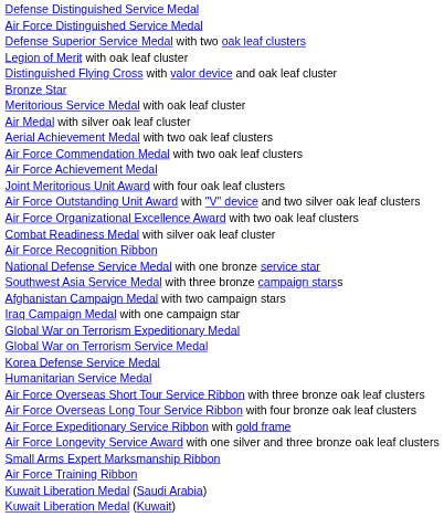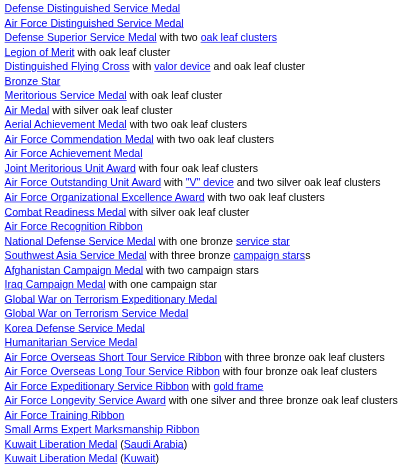 <table>
 <tr>
 <td></td>
 <td><a href='#'>Defense Distinguished Service Medal</a></td>
 </tr>
 <tr>
 <td></td>
 <td><a href='#'>Air Force Distinguished Service Medal</a></td>
 </tr>
 <tr>
 <td></td>
 <td><a href='#'>Defense Superior Service Medal</a> with two <a href='#'>oak leaf clusters</a></td>
 </tr>
 <tr>
 <td></td>
 <td><a href='#'>Legion of Merit</a> with oak leaf cluster</td>
 </tr>
 <tr>
 <td></td>
 <td><a href='#'>Distinguished Flying Cross</a> with <a href='#'>valor device</a> and oak leaf cluster</td>
 </tr>
 <tr>
 <td></td>
 <td><a href='#'>Bronze Star</a></td>
 </tr>
 <tr>
 <td></td>
 <td><a href='#'>Meritorious Service Medal</a> with oak leaf cluster</td>
 </tr>
 <tr>
 <td></td>
 <td><a href='#'>Air Medal</a> with silver oak leaf cluster</td>
 </tr>
 <tr>
 <td></td>
 <td><a href='#'>Aerial Achievement Medal</a> with two oak leaf clusters</td>
 </tr>
 <tr>
 <td></td>
 <td><a href='#'>Air Force Commendation Medal</a> with two oak leaf clusters</td>
 </tr>
 <tr>
 <td></td>
 <td><a href='#'>Air Force Achievement Medal</a></td>
 </tr>
 <tr>
 <td></td>
 <td><a href='#'>Joint Meritorious Unit Award</a> with four oak leaf clusters</td>
 </tr>
 <tr>
 <td></td>
 <td><a href='#'>Air Force Outstanding Unit Award</a> with <a href='#'>"V" device</a> and two silver oak leaf clusters</td>
 </tr>
 <tr>
 <td></td>
 <td><a href='#'>Air Force Organizational Excellence Award</a> with two oak leaf clusters</td>
 </tr>
 <tr>
 <td></td>
 <td><a href='#'>Combat Readiness Medal</a> with silver oak leaf cluster</td>
 </tr>
 <tr>
 <td></td>
 <td><a href='#'>Air Force Recognition Ribbon</a></td>
 </tr>
 <tr>
 <td></td>
 <td><a href='#'>National Defense Service Medal</a> with one bronze <a href='#'>service star</a></td>
 </tr>
 <tr>
 <td></td>
 <td><a href='#'>Southwest Asia Service Medal</a> with three bronze <a href='#'>campaign stars</a>s</td>
 </tr>
 <tr>
 <td></td>
 <td><a href='#'>Afghanistan Campaign Medal</a> with two campaign stars</td>
 </tr>
 <tr>
 <td></td>
 <td><a href='#'>Iraq Campaign Medal</a> with one campaign star</td>
 </tr>
 <tr>
 <td></td>
 <td><a href='#'>Global War on Terrorism Expeditionary Medal</a></td>
 </tr>
 <tr>
 <td></td>
 <td><a href='#'>Global War on Terrorism Service Medal</a></td>
 </tr>
 <tr>
 <td></td>
 <td><a href='#'>Korea Defense Service Medal</a></td>
 </tr>
 <tr>
 <td></td>
 <td><a href='#'>Humanitarian Service Medal</a></td>
 </tr>
 <tr>
 <td></td>
 <td><a href='#'>Air Force Overseas Short Tour Service Ribbon</a> with three bronze oak leaf clusters</td>
 </tr>
 <tr>
 <td></td>
 <td><a href='#'>Air Force Overseas Long Tour Service Ribbon</a> with four bronze oak leaf clusters</td>
 </tr>
 <tr>
 <td></td>
 <td><a href='#'>Air Force Expeditionary Service Ribbon</a> with <a href='#'>gold frame</a></td>
 </tr>
 <tr>
 <td></td>
 <td><a href='#'>Air Force Longevity Service Award</a> with one silver and three bronze oak leaf clusters</td>
 </tr>
 <tr>
 <td></td>
-<td><a href='#'>Small Arms Expert Marksmanship Ribbon</a></td>
+<td><a href='#'>Air Force Training Ribbon</a></td>
 </tr>
 <tr>
 <td></td>
-<td><a href='#'>Air Force Training Ribbon</a></td>
+<td><a href='#'>Small Arms Expert Marksmanship Ribbon</a></td>
 </tr>
 <tr>
 <td></td>
 <td><a href='#'>Kuwait Liberation Medal</a> (<a href='#'>Saudi Arabia</a>)</td>
 </tr>
 <tr>
 <td></td>
 <td><a href='#'>Kuwait Liberation Medal</a> (<a href='#'>Kuwait</a>)</td>
 </tr>
 </table>
